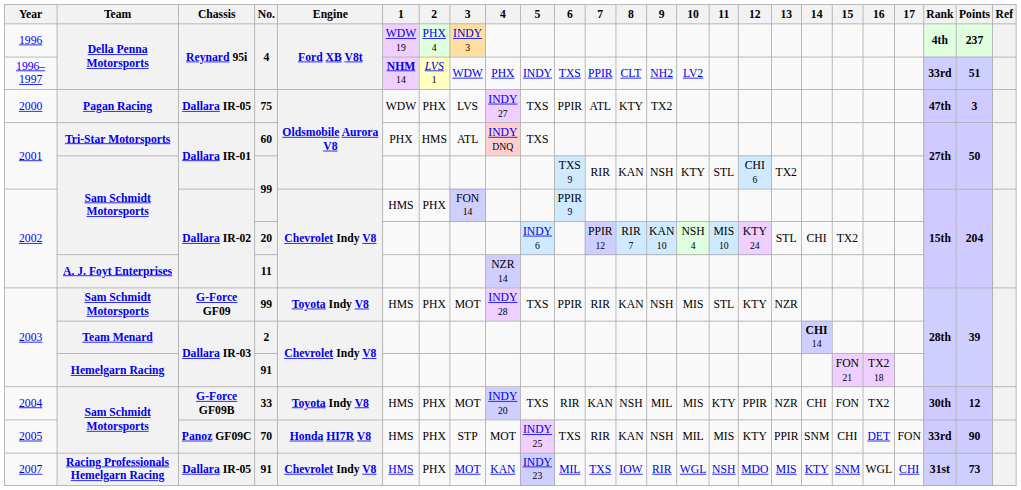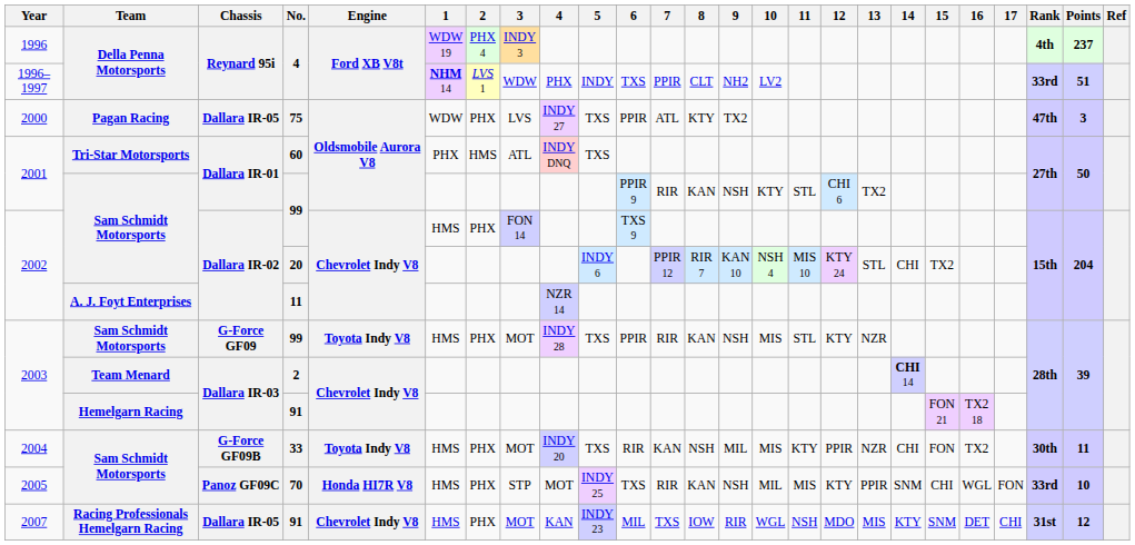 <table class="wikitable" style="text-align:center; font-size:90%">
 <tr>
 <th>Year</th>
 <th>Team</th>
 <th>Chassis</th>
 <th>No.</th>
 <th>Engine</th>
 <th>1</th>
 <th>2</th>
 <th>3</th>
 <th>4</th>
 <th>5</th>
 <th>6</th>
 <th>7</th>
 <th>8</th>
 <th>9</th>
 <th>10</th>
 <th>11</th>
 <th>12</th>
 <th>13</th>
 <th>14</th>
 <th>15</th>
 <th>16</th>
 <th>17</th>
 <th>Rank</th>
 <th>Points</th>
 <th>Ref</th>
 </tr>
 <tr>
 <td><a href='#'>1996</a></td>
 <th rowspan=2><a href='#'>Della Penna Motorsports</a></th>
 <th rowspan=2><a href='#'>Reynard</a> 95i</th>
 <th rowspan=2>4</th>
 <th rowspan=2><a href='#'>Ford</a> <a href='#'>XB</a> <a href='#'>V8</a><a href='#'>t</a></th>
 <td style="background:#EFCFFF;"><a href='#'>WDW</a><br><small>19</small></td>
 <td style="background:#DFFFDF;"><a href='#'>PHX</a><br><small>4</small></td>
 <td style="background:#FFDF9F;"><a href='#'>INDY</a><br><small>3</small></td>
 <td></td>
 <td></td>
 <td></td>
 <td></td>
 <td></td>
 <td></td>
 <td></td>
 <td></td>
 <td></td>
 <td></td>
 <td></td>
 <td></td>
 <td></td>
 <td></td>
 <th style="background:#DFFFDF;"><strong>4th</strong></th>
 <th style="background:#DFFFDF;"><strong>237</strong></th>
 <th></th>
 </tr>
 <tr>
 <td><a href='#'>1996–1997</a></td>
 <td style="background:#EFCFFF;"><strong><a href='#'>NHM</a></strong><br><small>14</small></td>
 <td style="background:#FFFFBF;"><em><a href='#'>LVS</a></em><br><small>1</small></td>
 <td><a href='#'>WDW</a></td>
 <td><a href='#'>PHX</a></td>
 <td><a href='#'>INDY</a></td>
 <td><a href='#'>TXS</a></td>
 <td><a href='#'>PPIR</a></td>
 <td><a href='#'>CLT</a></td>
 <td><a href='#'>NH2</a></td>
 <td><a href='#'>LV2</a></td>
 <td></td>
 <td></td>
 <td></td>
 <td></td>
 <td></td>
 <td></td>
 <td></td>
 <th style="background:#CFCFFF;"><strong>33rd</strong></th>
 <th style="background:#CFCFFF;"><strong>51</strong></th>
 <th></th>
 </tr>
 <tr>
 <td><a href='#'>2000</a></td>
 <th><a href='#'>Pagan Racing</a></th>
 <th><a href='#'>Dallara</a> IR-05</th>
 <th>75</th>
 <th rowspan=3><a href='#'>Oldsmobile</a> <a href='#'>Aurora</a> <a href='#'>V8</a></th>
 <td>WDW</td>
 <td>PHX</td>
 <td>LVS</td>
 <td style="background:#EFCFFF;"><a href='#'>INDY</a><br><small>27</small></td>
 <td>TXS</td>
 <td>PPIR</td>
 <td>ATL</td>
 <td>KTY</td>
 <td>TX2</td>
 <td></td>
 <td></td>
 <td></td>
 <td></td>
 <td></td>
 <td></td>
 <td></td>
 <td></td>
 <th style="background:#CFCAFF;"><strong>47th</strong></th>
 <th style="background:#CFCAFF;"><strong>3</strong></th>
 <th></th>
 </tr>
 <tr>
 <td rowspan=2><a href='#'>2001</a></td>
 <th><a href='#'>Tri-Star Motorsports</a></th>
 <th rowspan=2><a href='#'>Dallara</a> IR-01</th>
 <th>60</th>
 <td>PHX</td>
 <td>HMS</td>
 <td>ATL</td>
 <td style="background:#FFCFCF;"><a href='#'>INDY</a><br><small>DNQ</small></td>
 <td>TXS</td>
 <td></td>
 <td></td>
 <td></td>
 <td></td>
 <td></td>
 <td></td>
 <td></td>
 <td></td>
 <td></td>
 <td></td>
 <td></td>
 <td></td>
 <th rowspan=2 style="background:#CFCAFF;"><strong>27th</strong></th>
 <th rowspan=2 style="background:#CFCAFF;"><strong>50</strong></th>
 <th rowspan=2></th>
 </tr>
 <tr>
 <th rowspan=3><a href='#'>Sam Schmidt Motorsports</a></th>
 <th rowspan=2>99</th>
 <td></td>
 <td></td>
 <td></td>
 <td></td>
 <td></td>
-<td style="background:#CFEAFF;">TXS<br><small>9</small></td>
+<td style="background:#CFEAFF;">PPIR<br><small>9</small></td>
 <td>RIR</td>
 <td>KAN</td>
 <td>NSH</td>
 <td>KTY</td>
 <td>STL</td>
 <td style="background:#CFEAFF;">CHI<br><small>6</small></td>
 <td>TX2</td>
 <td></td>
 <td></td>
 <td></td>
 <td></td>
 </tr>
 <tr>
 <td rowspan=3><a href='#'>2002</a></td>
 <th rowspan=3><a href='#'>Dallara</a> IR-02</th>
 <th rowspan=3><a href='#'>Chevrolet</a> Indy <a href='#'>V8</a></th>
 <td>HMS</td>
 <td>PHX</td>
 <td style="background:#CFCFFF;">FON<br><small>14</small></td>
 <td></td>
 <td></td>
-<td style="background:#CFEAFF;">PPIR<br><small>9</small></td>
+<td style="background:#CFEAFF;">TXS<br><small>9</small></td>
 <td></td>
 <td></td>
 <td></td>
 <td></td>
 <td></td>
 <td></td>
 <td></td>
 <td></td>
 <td></td>
 <td></td>
 <td></td>
 <td rowspan=3 style="background:#CFCAFF;"><strong>15th</strong></td>
 <td rowspan=3 style="background:#CFCAFF;"><strong>204</strong></td>
 <th rowspan=3></th>
 </tr>
 <tr>
 <th>20</th>
 <td></td>
 <td></td>
 <td></td>
 <td></td>
 <td style="background:#CFEAFF;"><a href='#'>INDY</a><br><small>6</small></td>
 <td></td>
 <td style="background:#CFCFFF;">PPIR<br><small>12</small></td>
 <td style="background:#CFEAFF;">RIR<br><small>7</small></td>
 <td style="background:#CFEAFF;">KAN<br><small>10</small></td>
 <td style="background:#DFFFDF;">NSH<br><small>4</small></td>
 <td style="background:#CFEAFF;">MIS<br><small>10</small></td>
 <td style="background:#EFCFFF;">KTY<br><small>24</small></td>
 <td>STL</td>
 <td>CHI</td>
 <td>TX2</td>
 <td></td>
 <td></td>
 </tr>
 <tr>
 <th><a href='#'>A. J. Foyt Enterprises</a></th>
 <th>11</th>
 <td></td>
 <td></td>
 <td></td>
 <td style="background:#CFCFFF;">NZR<br><small>14</small></td>
 <td></td>
 <td></td>
 <td></td>
 <td></td>
 <td></td>
 <td></td>
 <td></td>
 <td></td>
 <td></td>
 <td></td>
 <td></td>
 <td></td>
 <td></td>
 </tr>
 <tr>
 <td rowspan=3><a href='#'>2003</a></td>
 <th><a href='#'>Sam Schmidt Motorsports</a></th>
 <th><a href='#'>G-Force</a> GF09</th>
 <th>99</th>
 <th><a href='#'>Toyota</a> Indy <a href='#'>V8</a></th>
 <td>HMS</td>
 <td>PHX</td>
 <td>MOT</td>
 <td style="background:#EFCFFF;"><a href='#'>INDY</a><br><small>28</small></td>
 <td>TXS</td>
 <td>PPIR</td>
 <td>RIR</td>
 <td>KAN</td>
 <td>NSH</td>
 <td>MIS</td>
 <td>STL</td>
 <td>KTY</td>
 <td>NZR</td>
 <td></td>
 <td></td>
 <td></td>
 <td></td>
 <th rowspan=3 style="background:#CFCFFF;"><strong>28th</strong></th>
 <th rowspan=3 style="background:#CFCFFF;"><strong>39</strong></th>
 <th rowspan=3></th>
 </tr>
 <tr>
 <th><a href='#'>Team Menard</a></th>
 <th rowspan=2><a href='#'>Dallara</a> IR-03</th>
 <th>2</th>
 <th rowspan=2><a href='#'>Chevrolet</a> Indy <a href='#'>V8</a></th>
 <td></td>
 <td></td>
 <td></td>
 <td></td>
 <td></td>
 <td></td>
 <td></td>
 <td></td>
 <td></td>
 <td></td>
 <td></td>
 <td></td>
 <td></td>
 <td style="background:#CFCFFF;"><strong>CHI</strong><br><small>14</small></td>
 <td></td>
 <td></td>
 <td></td>
 </tr>
 <tr>
 <th><a href='#'>Hemelgarn Racing</a></th>
 <th>91</th>
 <td></td>
 <td></td>
 <td></td>
 <td></td>
 <td></td>
 <td></td>
 <td></td>
 <td></td>
 <td></td>
 <td></td>
 <td></td>
 <td></td>
 <td></td>
 <td></td>
 <td style="background:#EFCFFF;">FON<br><small>21</small></td>
 <td style="background:#EFCFFF;">TX2<br><small>18</small></td>
 <td></td>
 </tr>
 <tr>
 <td><a href='#'>2004</a></td>
 <th rowspan=2><a href='#'>Sam Schmidt Motorsports</a></th>
 <th><a href='#'>G-Force</a> GF09B</th>
 <th>33</th>
 <th><a href='#'>Toyota</a> Indy <a href='#'>V8</a></th>
 <td>HMS</td>
 <td>PHX</td>
 <td>MOT</td>
 <td style="background:#CFCFFF;"><a href='#'>INDY</a><br><small>20</small></td>
 <td>TXS</td>
 <td>RIR</td>
 <td>KAN</td>
 <td>NSH</td>
 <td>MIL</td>
 <td>MIS</td>
 <td>KTY</td>
 <td>PPIR</td>
 <td>NZR</td>
 <td>CHI</td>
 <td>FON</td>
 <td>TX2</td>
 <td></td>
 <th style="background:#CFCAFF;"><strong>30th</strong></th>
-<th style="background:#CFCAFF;"><strong>12</strong></th>
+<th style="background:#CFCAFF;"><strong>11</strong></th>
 <th></th>
 </tr>
 <tr>
 <td><a href='#'>2005</a></td>
 <th><a href='#'>Panoz</a> GF09C</th>
 <th>70</th>
 <th><a href='#'>Honda</a> <a href='#'>HI7R</a> <a href='#'>V8</a></th>
 <td>HMS</td>
 <td>PHX</td>
 <td>STP</td>
 <td>MOT</td>
 <td style="background:#EFCFFF;"><a href='#'>INDY</a><br><small>25</small></td>
 <td>TXS</td>
 <td>RIR</td>
 <td>KAN</td>
 <td>NSH</td>
 <td>MIL</td>
 <td>MIS</td>
 <td>KTY</td>
 <td>PPIR</td>
 <td>SNM</td>
 <td>CHI</td>
-<td><a href='#'>DET</a><br><small></small></td>
+<td>WGL</td>
 <td>FON</td>
 <th style="background:#CFCAFF;"><strong>33rd</strong></th>
-<th style="background:#CFCAFF;"><strong>90</strong></th>
+<th style="background:#CFCAFF;"><strong>10</strong></th>
 <th></th>
 </tr>
 <tr>
 <td><a href='#'>2007</a></td>
 <th><a href='#'>Racing Professionals</a><br><a href='#'>Hemelgarn Racing</a></th>
 <th><a href='#'>Dallara</a> IR-05</th>
 <th>91</th>
 <th><a href='#'>Chevrolet</a> Indy <a href='#'>V8</a></th>
 <td><a href='#'>HMS</a><br><small></small></td>
 <td>PHX</td>
 <td><a href='#'>MOT</a><br><small></small></td>
 <td><a href='#'>KAN</a><br><small></small></td>
 <td style="background:#CFCFFF;"><a href='#'>INDY</a><br><small>23</small></td>
 <td><a href='#'>MIL</a><br><small></small></td>
 <td><a href='#'>TXS</a><br><small></small></td>
 <td><a href='#'>IOW</a><br><small></small></td>
 <td><a href='#'>RIR</a><br><small></small></td>
 <td><a href='#'>WGL</a><br><small></small></td>
 <td><a href='#'>NSH</a><br><small></small></td>
 <td><a href='#'>MDO</a><br><small></small></td>
 <td><a href='#'>MIS</a><br><small></small></td>
 <td><a href='#'>KTY</a><br><small></small></td>
 <td><a href='#'>SNM</a><br><small></small></td>
-<td>WGL</td>
+<td><a href='#'>DET</a><br><small></small></td>
 <td><a href='#'>CHI</a><br><small></small></td>
 <th style="background:#CFCFFF;"><strong>31st</strong></th>
-<th style="background:#CFCFFF;"><strong>73</strong></th>
+<th style="background:#CFCFFF;"><strong>12</strong></th>
 <th></th>
 </tr>
 </table>
